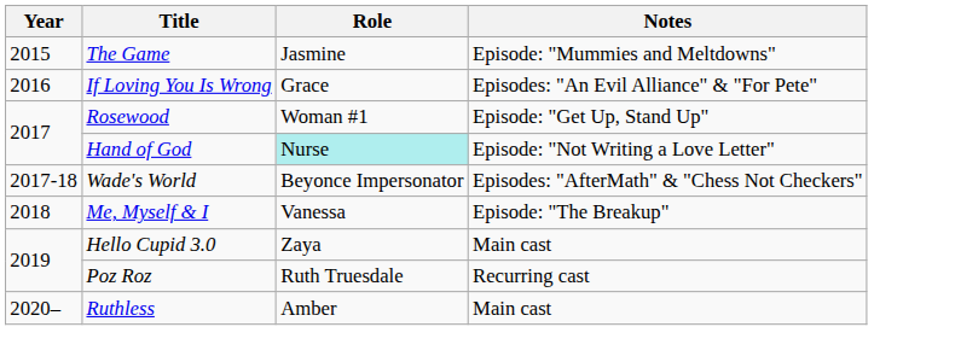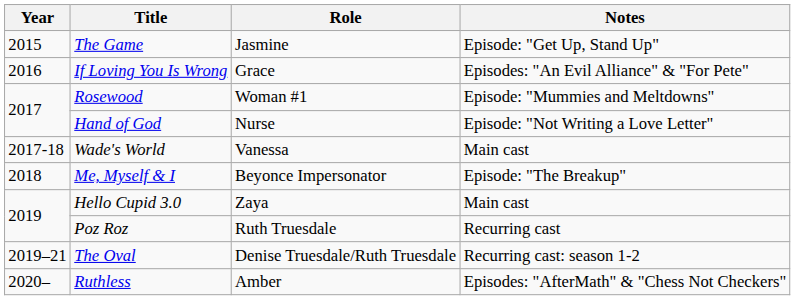 <table class="wikitable sortable">
 <tr>
 <th>Year</th>
 <th>Title</th>
 <th>Role</th>
 <th class="unsortable">Notes</th>
 </tr>
 <tr>
 <td>2015</td>
 <td><em><a href='#'>The Game</a></em></td>
 <td>Jasmine</td>
-<td>Episode: "Mummies and Meltdowns"</td>
+<td>Episode: "Get Up, Stand Up"</td>
 </tr>
 <tr>
 <td>2016</td>
 <td><em><a href='#'>If Loving You Is Wrong</a></em></td>
 <td>Grace</td>
 <td>Episodes: "An Evil Alliance" & "For Pete"</td>
 </tr>
 <tr>
 <td rowspan="2">2017</td>
 <td><em><a href='#'>Rosewood</a></em></td>
 <td>Woman #1</td>
-<td>Episode: "Get Up, Stand Up"</td>
+<td>Episode: "Mummies and Meltdowns"</td>
 </tr>
 <tr>
 <td><em><a href='#'>Hand of God</a></em></td>
-<td style="background: paleturquoise;">Nurse</td>
+<td>Nurse</td>
 <td>Episode: "Not Writing a Love Letter"</td>
 </tr>
 <tr>
 <td>2017-18</td>
 <td><em>Wade's World</em></td>
-<td>Beyonce Impersonator</td>
-<td>Episodes: "AfterMath" & "Chess Not Checkers"</td>
+<td>Vanessa</td>
+<td>Main cast</td>
 </tr>
 <tr>
 <td>2018</td>
 <td><em><a href='#'>Me, Myself & I</a></em></td>
-<td>Vanessa</td>
+<td>Beyonce Impersonator</td>
 <td>Episode: "The Breakup"</td>
 </tr>
 <tr>
 <td rowspan="2">2019</td>
 <td><em>Hello Cupid 3.0</em></td>
 <td>Zaya</td>
 <td>Main cast</td>
 </tr>
 <tr>
 <td><em>Poz Roz</em></td>
 <td>Ruth Truesdale</td>
 <td>Recurring cast</td>
 </tr>
 <tr>
+<td>2019–21</td>
+<td><em><a href='#'>The Oval</a></em></td>
+<td>Denise Truesdale/Ruth Truesdale</td>
+<td>Recurring cast: season 1-2</td>
+</tr>
+<tr>
 <td>2020–</td>
 <td><em><a href='#'>Ruthless</a></em></td>
 <td>Amber</td>
-<td>Main cast</td>
+<td>Episodes: "AfterMath" & "Chess Not Checkers"</td>
 </tr>
 </table>
